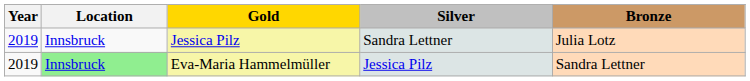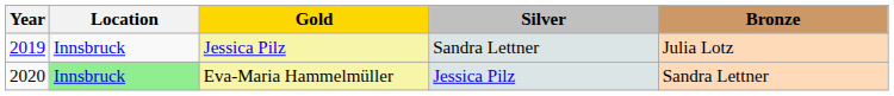 <table class="wikitable sortable">
 <tr>
 <th class="hintergrundfarbe6" style="width:5%;">Year</th>
 <th class="hintergrundfarbe6" style="width:17%;">Location</th>
 <th style="background-color:gold; width:26%;">Gold</th>
 <th style="background-color:silver; width:26%;">Silver</th>
 <th style="background-color:#CC9966; width:26%;">Bronze</th>
 </tr>
 <tr>
 <td><a href='#'>2019</a></td>
 <td><a href='#'>Innsbruck</a></td>
 <td bgcolor="#F7F6A8"><a href='#'>Jessica Pilz</a></td>
 <td bgcolor="#DCE5E5">Sandra Lettner</td>
 <td bgcolor="#FFDAB9">Julia Lotz</td>
 </tr>
 <tr>
-<td>2019</td>
+<td>2020</td>
 <td style="background: lightgreen;"><a href='#'>Innsbruck</a></td>
 <td bgcolor="#F7F6A8">Eva-Maria Hammelmüller</td>
 <td bgcolor="#DCE5E5"><a href='#'>Jessica Pilz</a></td>
 <td bgcolor="#FFDAB9">Sandra Lettner</td>
 </tr>
 </table>
